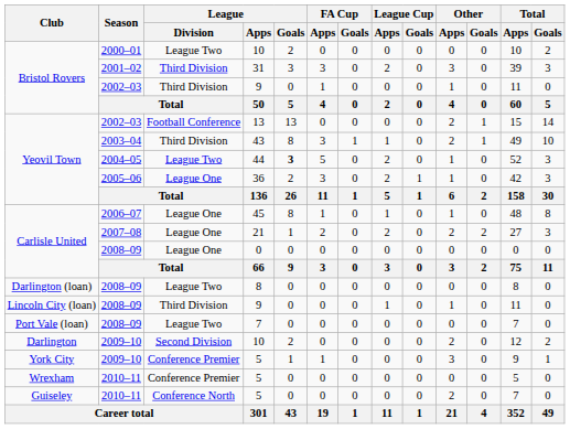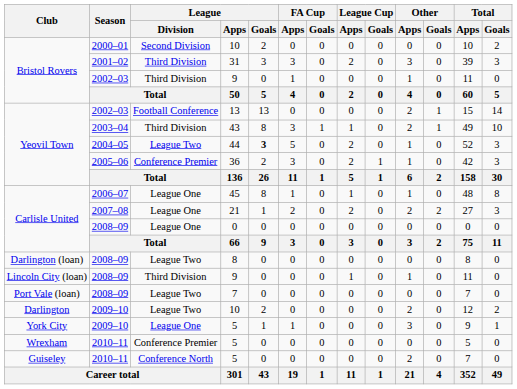 <table class="wikitable" style="text-align: center;">
 <tr>
 <th rowspan="2">Club</th>
 <th rowspan="2">Season</th>
 <th colspan="3">League</th>
 <th colspan="2">FA Cup</th>
 <th colspan="2">League Cup</th>
 <th colspan="2">Other</th>
 <th colspan="2">Total</th>
 </tr>
 <tr>
 <th>Division</th>
 <th>Apps</th>
 <th>Goals</th>
 <th>Apps</th>
 <th>Goals</th>
 <th>Apps</th>
 <th>Goals</th>
 <th>Apps</th>
 <th>Goals</th>
 <th>Apps</th>
 <th>Goals</th>
 </tr>
 <tr>
 <td rowspan="4" valign="center"><a href='#'>Bristol Rovers</a></td>
 <td><a href='#'>2000–01</a></td>
-<td>League Two</td>
+<td><a href='#'>Second Division</a></td>
 <td>10</td>
 <td>2</td>
 <td>0</td>
 <td>0</td>
 <td>0</td>
 <td>0</td>
 <td>0</td>
 <td>0</td>
 <td>10</td>
 <td>2</td>
 </tr>
 <tr>
 <td><a href='#'>2001–02</a></td>
 <td><a href='#'>Third Division</a></td>
 <td>31</td>
 <td>3</td>
 <td>3</td>
 <td>0</td>
 <td>2</td>
 <td>0</td>
 <td>3</td>
 <td>0</td>
 <td>39</td>
 <td>3</td>
 </tr>
 <tr>
 <td><a href='#'>2002–03</a></td>
 <td>Third Division</td>
 <td>9</td>
 <td>0</td>
 <td>1</td>
 <td>0</td>
 <td>0</td>
 <td>0</td>
 <td>1</td>
 <td>0</td>
 <td>11</td>
 <td>0</td>
 </tr>
 <tr>
 <th colspan="2">Total</th>
 <th>50</th>
 <th>5</th>
 <th>4</th>
 <th>0</th>
 <th>2</th>
 <th>0</th>
 <th>4</th>
 <th>0</th>
 <th>60</th>
 <th>5</th>
 </tr>
 <tr>
 <td rowspan="5" valign="center"><a href='#'>Yeovil Town</a></td>
 <td><a href='#'>2002–03</a></td>
 <td><a href='#'>Football Conference</a></td>
 <td>13</td>
 <td>13</td>
 <td>0</td>
 <td>0</td>
 <td>0</td>
 <td>0</td>
 <td>2</td>
 <td>1</td>
 <td>15</td>
 <td>14</td>
 </tr>
 <tr>
 <td><a href='#'>2003–04</a></td>
 <td>Third Division</td>
 <td>43</td>
 <td>8</td>
 <td>3</td>
 <td>1</td>
 <td>1</td>
 <td>0</td>
 <td>2</td>
 <td>1</td>
 <td>49</td>
 <td>10</td>
 </tr>
 <tr>
 <td><a href='#'>2004–05</a></td>
 <td><a href='#'>League Two</a></td>
 <td>44</td>
 <td><strong>3</strong></td>
 <td>5</td>
 <td>0</td>
 <td>2</td>
 <td>0</td>
 <td>1</td>
 <td>0</td>
 <td>52</td>
 <td>3</td>
 </tr>
 <tr>
 <td><a href='#'>2005–06</a></td>
-<td><a href='#'>League One</a></td>
+<td><a href='#'>Conference Premier</a></td>
 <td>36</td>
 <td>2</td>
 <td>3</td>
 <td>0</td>
 <td>2</td>
 <td>1</td>
 <td>1</td>
 <td>0</td>
 <td>42</td>
 <td>3</td>
 </tr>
 <tr>
 <th colspan="2">Total</th>
 <th>136</th>
 <th>26</th>
 <th>11</th>
 <th>1</th>
 <th>5</th>
 <th>1</th>
 <th>6</th>
 <th>2</th>
 <th>158</th>
 <th>30</th>
 </tr>
 <tr>
 <td rowspan="4" valign="center"><a href='#'>Carlisle United</a></td>
 <td><a href='#'>2006–07</a></td>
 <td>League One</td>
 <td>45</td>
 <td>8</td>
 <td>1</td>
 <td>0</td>
 <td>1</td>
 <td>0</td>
 <td>1</td>
 <td>0</td>
 <td>48</td>
 <td>8</td>
 </tr>
 <tr>
 <td><a href='#'>2007–08</a></td>
 <td>League One</td>
 <td>21</td>
 <td>1</td>
 <td>2</td>
 <td>0</td>
 <td>2</td>
 <td>0</td>
 <td>2</td>
 <td>2</td>
 <td>27</td>
 <td>3</td>
 </tr>
 <tr>
 <td><a href='#'>2008–09</a></td>
 <td>League One</td>
 <td>0</td>
 <td>0</td>
 <td>0</td>
 <td>0</td>
 <td>0</td>
 <td>0</td>
 <td>0</td>
 <td>0</td>
 <td>0</td>
 <td>0</td>
 </tr>
 <tr>
 <th colspan="2">Total</th>
 <th>66</th>
 <th>9</th>
 <th>3</th>
 <th>0</th>
 <th>3</th>
 <th>0</th>
 <th>3</th>
 <th>2</th>
 <th>75</th>
 <th>11</th>
 </tr>
 <tr>
 <td rowspan="1" valign="center"><a href='#'>Darlington</a> (loan)</td>
 <td><a href='#'>2008–09</a></td>
 <td>League Two</td>
 <td>8</td>
 <td>0</td>
 <td>0</td>
 <td>0</td>
 <td>0</td>
 <td>0</td>
 <td>0</td>
 <td>0</td>
 <td>8</td>
 <td>0</td>
 </tr>
 <tr>
 <td rowspan="1" valign="center"><a href='#'>Lincoln City</a> (loan)</td>
 <td><a href='#'>2008–09</a></td>
 <td>Third Division</td>
 <td>9</td>
 <td>0</td>
 <td>0</td>
 <td>0</td>
 <td>1</td>
 <td>0</td>
 <td>1</td>
 <td>0</td>
 <td>11</td>
 <td>0</td>
 </tr>
 <tr>
 <td rowspan="1" valign="center"><a href='#'>Port Vale</a> (loan)</td>
 <td><a href='#'>2008–09</a></td>
 <td>League Two</td>
 <td>7</td>
 <td>0</td>
 <td>0</td>
 <td>0</td>
 <td>0</td>
 <td>0</td>
 <td>0</td>
 <td>0</td>
 <td>7</td>
 <td>0</td>
 </tr>
 <tr>
 <td rowspan="1" valign="center"><a href='#'>Darlington</a></td>
 <td><a href='#'>2009–10</a></td>
-<td><a href='#'>Second Division</a></td>
+<td>League Two</td>
 <td>10</td>
 <td>2</td>
 <td>0</td>
 <td>0</td>
 <td>0</td>
 <td>0</td>
 <td>2</td>
 <td>0</td>
 <td>12</td>
 <td>2</td>
 </tr>
 <tr>
 <td rowspan="1" valign="center"><a href='#'>York City</a></td>
 <td><a href='#'>2009–10</a></td>
-<td><a href='#'>Conference Premier</a></td>
+<td><a href='#'>League One</a></td>
 <td>5</td>
 <td>1</td>
 <td>1</td>
 <td>0</td>
 <td>0</td>
 <td>0</td>
 <td>3</td>
 <td>0</td>
 <td>9</td>
 <td>1</td>
 </tr>
 <tr>
 <td rowspan="1" valign="center"><a href='#'>Wrexham</a></td>
 <td><a href='#'>2010–11</a></td>
 <td>Conference Premier</td>
 <td>5</td>
 <td>0</td>
 <td>0</td>
 <td>0</td>
 <td>0</td>
 <td>0</td>
 <td>0</td>
 <td>0</td>
 <td>5</td>
 <td>0</td>
 </tr>
 <tr>
 <td rowspan="1" valign="center"><a href='#'>Guiseley</a></td>
 <td><a href='#'>2010–11</a></td>
 <td><a href='#'>Conference North</a></td>
 <td>5</td>
 <td>0</td>
 <td>0</td>
 <td>0</td>
 <td>0</td>
 <td>0</td>
 <td>2</td>
 <td>0</td>
 <td>7</td>
 <td>0</td>
 </tr>
 <tr>
 <th colspan="3">Career total</th>
 <th>301</th>
 <th>43</th>
 <th>19</th>
 <th>1</th>
 <th>11</th>
 <th>1</th>
 <th>21</th>
 <th>4</th>
 <th>352</th>
 <th>49</th>
 </tr>
 </table>
